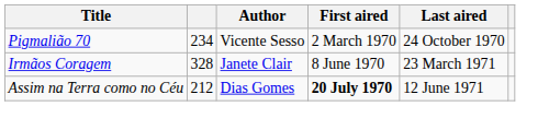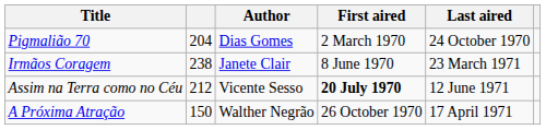 <table class="wikitable sortable">
 <tr>
 <th>Title</th>
 <th></th>
 <th>Author</th>
 <th>First aired</th>
 <th>Last aired</th>
 <th></th>
 </tr>
 <tr>
 <td><em><a href='#'>Pigmalião 70</a></em></td>
-<td>234</td>
-<td>Vicente Sesso</td>
+<td>204</td>
+<td><a href='#'>Dias Gomes</a></td>
 <td>2 March 1970</td>
 <td>24 October 1970</td>
 <td></td>
 </tr>
 <tr>
 <td><em><a href='#'>Irmãos Coragem</a></em></td>
-<td>328</td>
+<td>238</td>
 <td><a href='#'>Janete Clair</a></td>
 <td>8 June 1970</td>
 <td>23 March 1971</td>
 <td></td>
 </tr>
 <tr>
 <td><em>Assim na Terra como no Céu</em></td>
 <td>212</td>
-<td><a href='#'>Dias Gomes</a></td>
+<td>Vicente Sesso</td>
 <td><strong>20 July 1970</strong></td>
 <td>12 June 1971</td>
 <td></td>
 </tr>
+<tr>
+<td><em><a href='#'>A Próxima Atração</a></em></td>
+<td>150</td>
+<td>Walther Negrão</td>
+<td>26 October 1970</td>
+<td>17 April 1971</td>
+<td></td>
+</tr>
 </table>
